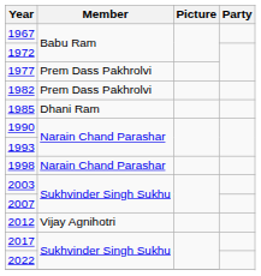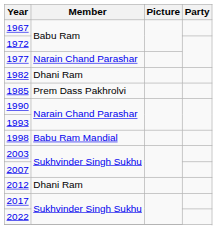 <table class="wikitable sortable">
 <tr>
 <th>Year</th>
 <th>Member</th>
 <th>Picture</th>
 <th colspan="2">Party</th>
 </tr>
 <tr>
 <td><a href='#'>1967</a></td>
 <td rowspan=2>Babu Ram</td>
 <td rowspan=2></td>
 <td></td>
 </tr>
 <tr>
 <td><a href='#'>1972</a></td>
 </tr>
 <tr>
 <td><a href='#'>1977</a></td>
-<td>Prem Dass Pakhrolvi</td>
+<td><a href='#'>Narain Chand Parashar</a></td>
 <td></td>
 </tr>
 <tr>
 <td><a href='#'>1982</a></td>
-<td>Prem Dass Pakhrolvi</td>
+<td>Dhani Ram</td>
 <td></td>
 <td></td>
 </tr>
 <tr>
 <td><a href='#'>1985</a></td>
-<td>Dhani Ram</td>
+<td>Prem Dass Pakhrolvi</td>
 <td></td>
 <td></td>
 </tr>
 <tr>
 <td><a href='#'>1990</a></td>
 <td rowspan=2><a href='#'>Narain Chand Parashar</a></td>
 <td rowspan=2></td>
 </tr>
 <tr>
 <td><a href='#'>1993</a></td>
 </tr>
 <tr>
 <td><a href='#'>1998</a></td>
-<td><a href='#'>Narain Chand Parashar</a></td>
+<td><a href='#'>Babu Ram Mandial</a></td>
 <td></td>
 <td></td>
 </tr>
 <tr>
 <td><a href='#'>2003</a></td>
 <td rowspan=2><a href='#'>Sukhvinder Singh Sukhu</a></td>
 <td rowspan=2></td>
 <td></td>
 </tr>
 <tr>
 <td><a href='#'>2007</a></td>
 </tr>
 <tr>
 <td><a href='#'>2012</a></td>
-<td>Vijay Agnihotri</td>
+<td>Dhani Ram</td>
 <td></td>
 <td></td>
 </tr>
 <tr>
 <td><a href='#'>2017</a></td>
 <td rowspan=2><a href='#'>Sukhvinder Singh Sukhu</a></td>
 <td rowspan=2></td>
 <td></td>
 </tr>
 <tr>
 <td><a href='#'>2022</a></td>
 </tr>
 <tr>
 </tr>
 </table>
